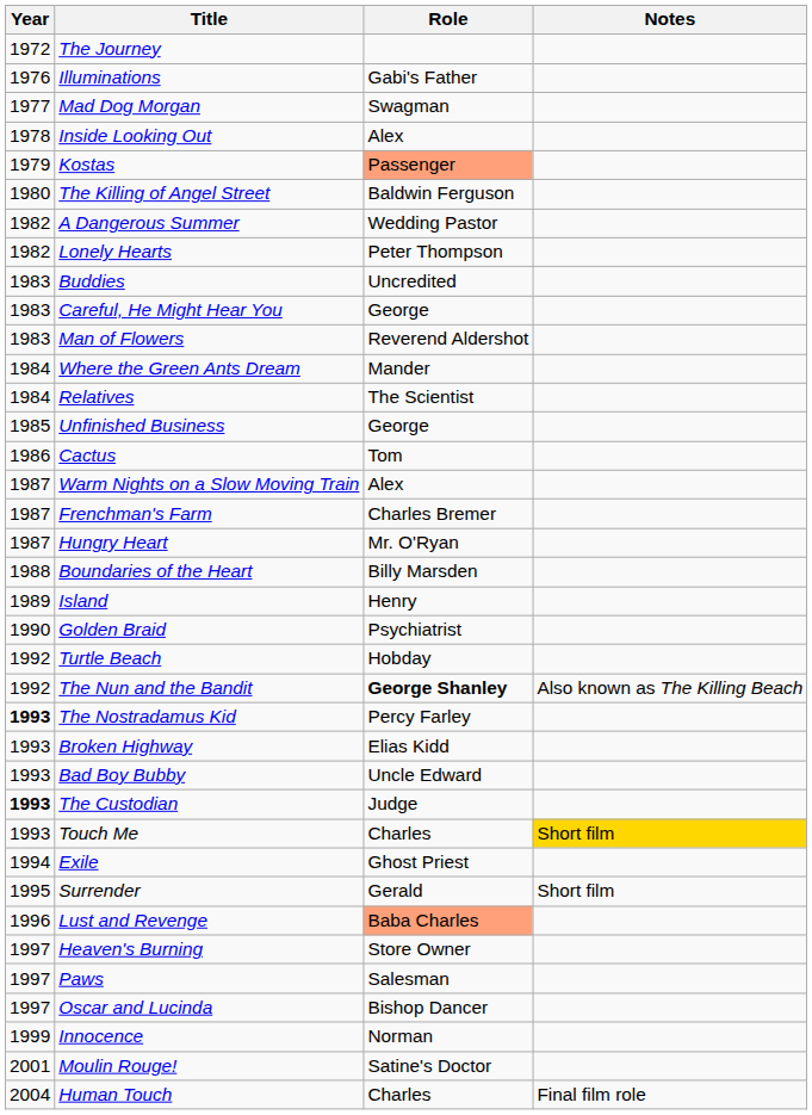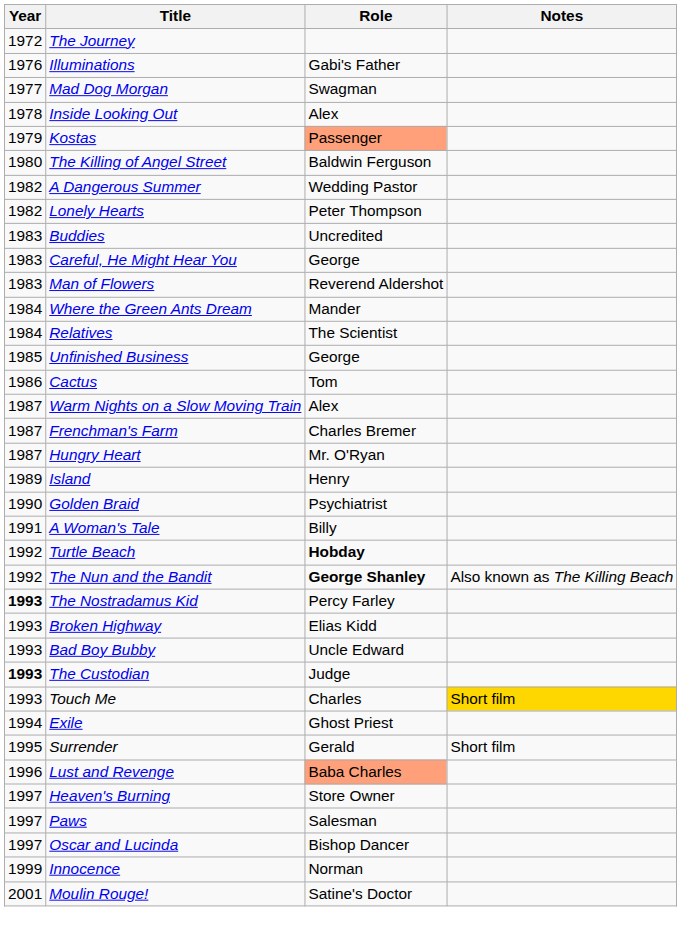 <table class=wikitable>
 <tr>
 <th>Year</th>
 <th>Title</th>
 <th>Role</th>
 <th>Notes</th>
 </tr>
 <tr>
 <td>1972</td>
 <td><em><a href='#'>The Journey</a></em></td>
 <td></td>
 <td></td>
 </tr>
 <tr>
 <td>1976</td>
 <td><em><a href='#'>Illuminations</a></em></td>
 <td>Gabi's Father</td>
 <td></td>
 </tr>
 <tr>
 <td>1977</td>
 <td><em><a href='#'>Mad Dog Morgan</a></em></td>
 <td>Swagman</td>
 <td></td>
 </tr>
 <tr>
 <td>1978</td>
 <td><em><a href='#'>Inside Looking Out</a></em></td>
 <td>Alex</td>
 <td></td>
 </tr>
 <tr>
 <td>1979</td>
 <td><em><a href='#'>Kostas</a></em></td>
 <td style="background: lightsalmon;">Passenger</td>
 <td></td>
 </tr>
 <tr>
 <td>1980</td>
 <td><em><a href='#'>The Killing of Angel Street</a></em></td>
 <td>Baldwin Ferguson</td>
 <td></td>
 </tr>
 <tr>
 <td>1982</td>
 <td><em><a href='#'>A Dangerous Summer</a></em></td>
 <td>Wedding Pastor</td>
 <td></td>
 </tr>
 <tr>
 <td>1982</td>
 <td><em><a href='#'>Lonely Hearts</a></em></td>
 <td>Peter Thompson</td>
 <td></td>
 </tr>
 <tr>
 <td>1983</td>
 <td><em><a href='#'>Buddies</a></em></td>
 <td>Uncredited</td>
 <td></td>
 </tr>
 <tr>
 <td>1983</td>
 <td><em><a href='#'>Careful, He Might Hear You</a></em></td>
 <td>George</td>
 <td></td>
 </tr>
 <tr>
 <td>1983</td>
 <td><em><a href='#'>Man of Flowers</a></em></td>
 <td>Reverend Aldershot</td>
 <td></td>
 </tr>
 <tr>
 <td>1984</td>
 <td><em><a href='#'>Where the Green Ants Dream</a></em></td>
 <td>Mander</td>
 <td></td>
 </tr>
 <tr>
 <td>1984</td>
 <td><em><a href='#'>Relatives</a></em></td>
 <td>The Scientist</td>
 <td></td>
 </tr>
 <tr>
 <td>1985</td>
 <td><em><a href='#'>Unfinished Business</a></em></td>
 <td>George</td>
 <td></td>
 </tr>
 <tr>
 <td>1986</td>
 <td><em><a href='#'>Cactus</a></em></td>
 <td>Tom</td>
 <td></td>
 </tr>
 <tr>
 <td>1987</td>
 <td><em><a href='#'>Warm Nights on a Slow Moving Train</a></em></td>
 <td>Alex</td>
 <td></td>
 </tr>
 <tr>
 <td>1987</td>
 <td><em><a href='#'>Frenchman's Farm</a></em></td>
 <td>Charles Bremer</td>
 <td></td>
 </tr>
 <tr>
 <td>1987</td>
 <td><em><a href='#'>Hungry Heart</a></em></td>
 <td>Mr. O'Ryan</td>
 <td></td>
 </tr>
 <tr>
-<td>1988</td>
-<td><em><a href='#'>Boundaries of the Heart</a></em></td>
-<td>Billy Marsden</td>
-<td></td>
-</tr>
-<tr>
 <td>1989</td>
 <td><em><a href='#'>Island</a></em></td>
 <td>Henry</td>
 <td></td>
 </tr>
 <tr>
 <td>1990</td>
 <td><em><a href='#'>Golden Braid</a></em></td>
 <td>Psychiatrist</td>
 <td></td>
 </tr>
 <tr>
+<td>1991</td>
+<td><em><a href='#'>A Woman's Tale</a></em></td>
+<td>Billy</td>
+<td></td>
+</tr>
+<tr>
 <td>1992</td>
 <td><em><a href='#'>Turtle Beach</a></em></td>
-<td>Hobday</td>
+<td><strong>Hobday</strong></td>
 <td></td>
 </tr>
 <tr>
 <td>1992</td>
 <td><em><a href='#'>The Nun and the Bandit</a></em></td>
 <td><strong>George Shanley</strong></td>
 <td>Also known as <em>The Killing Beach</em></td>
 </tr>
 <tr>
 <td><strong>1993</strong></td>
 <td><em><a href='#'>The Nostradamus Kid</a></em></td>
 <td>Percy Farley</td>
 <td></td>
 </tr>
 <tr>
 <td>1993</td>
 <td><em><a href='#'>Broken Highway</a></em></td>
 <td>Elias Kidd</td>
 <td></td>
 </tr>
 <tr>
 <td>1993</td>
 <td><em><a href='#'>Bad Boy Bubby</a></em></td>
 <td>Uncle Edward</td>
 <td></td>
 </tr>
 <tr>
 <td><strong>1993</strong></td>
 <td><em><a href='#'>The Custodian</a></em></td>
 <td>Judge</td>
 <td></td>
 </tr>
 <tr>
 <td>1993</td>
 <td><em>Touch Me</em></td>
 <td>Charles</td>
 <td style="background: gold;">Short film</td>
 </tr>
 <tr>
 <td>1994</td>
 <td><em><a href='#'>Exile</a></em></td>
 <td>Ghost Priest</td>
 <td></td>
 </tr>
 <tr>
 <td>1995</td>
 <td><em>Surrender</em></td>
 <td>Gerald</td>
 <td>Short film</td>
 </tr>
 <tr>
 <td>1996</td>
 <td><em><a href='#'>Lust and Revenge</a></em></td>
 <td style="background: lightsalmon;">Baba Charles</td>
 <td></td>
 </tr>
 <tr>
 <td>1997</td>
 <td><em><a href='#'>Heaven's Burning</a></em></td>
 <td>Store Owner</td>
 <td></td>
 </tr>
 <tr>
 <td>1997</td>
 <td><em><a href='#'>Paws</a></em></td>
 <td>Salesman</td>
 <td></td>
 </tr>
 <tr>
 <td>1997</td>
 <td><em><a href='#'>Oscar and Lucinda</a></em></td>
 <td>Bishop Dancer</td>
 <td></td>
 </tr>
 <tr>
 <td>1999</td>
 <td><em><a href='#'>Innocence</a></em></td>
 <td>Norman</td>
 <td></td>
 </tr>
 <tr>
 <td>2001</td>
 <td><em><a href='#'>Moulin Rouge!</a></em></td>
 <td>Satine's Doctor</td>
 <td></td>
 </tr>
-<tr>
-<td>2004</td>
-<td><em><a href='#'>Human Touch</a></em></td>
-<td>Charles</td>
-<td>Final film role</td>
-</tr>
 </table>
